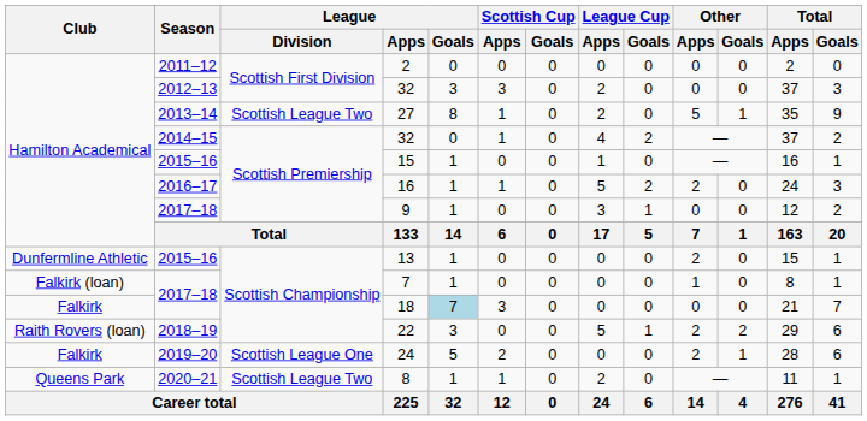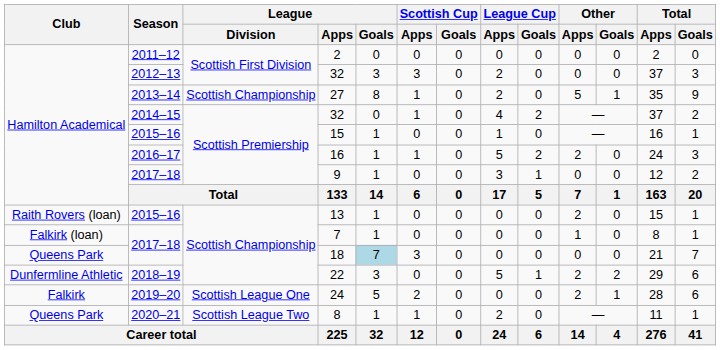 <table class="wikitable" style="text-align: center">
 <tr>
 <th rowspan="2">Club</th>
 <th rowspan="2">Season</th>
 <th colspan="3">League</th>
 <th colspan="2"><a href='#'>Scottish Cup</a></th>
 <th colspan="2"><a href='#'>League Cup</a></th>
 <th colspan="2">Other</th>
 <th colspan="2">Total</th>
 </tr>
 <tr>
 <th>Division</th>
 <th>Apps</th>
 <th>Goals</th>
 <th>Apps</th>
 <th>Goals</th>
 <th>Apps</th>
 <th>Goals</th>
 <th>Apps</th>
 <th>Goals</th>
 <th>Apps</th>
 <th>Goals</th>
 </tr>
 <tr>
 <td rowspan="8"><a href='#'>Hamilton Academical</a></td>
 <td><a href='#'>2011–12</a></td>
 <td rowspan="2"><a href='#'>Scottish First Division</a></td>
 <td>2</td>
 <td>0</td>
 <td>0</td>
 <td>0</td>
 <td>0</td>
 <td>0</td>
 <td>0</td>
 <td>0</td>
 <td>2</td>
 <td>0</td>
 </tr>
 <tr>
 <td><a href='#'>2012–13</a></td>
 <td>32</td>
 <td>3</td>
 <td>3</td>
 <td>0</td>
 <td>2</td>
 <td>0</td>
 <td>0</td>
 <td>0</td>
 <td>37</td>
 <td>3</td>
 </tr>
 <tr>
 <td><a href='#'>2013–14</a></td>
-<td><a href='#'>Scottish League Two</a></td>
+<td><a href='#'>Scottish Championship</a></td>
 <td>27</td>
 <td>8</td>
 <td>1</td>
 <td>0</td>
 <td>2</td>
 <td>0</td>
 <td>5</td>
 <td>1</td>
 <td>35</td>
 <td>9</td>
 </tr>
 <tr>
 <td><a href='#'>2014–15</a></td>
 <td rowspan="4"><a href='#'>Scottish Premiership</a></td>
 <td>32</td>
 <td>0</td>
 <td>1</td>
 <td>0</td>
 <td>4</td>
 <td>2</td>
 <td colspan="2">—</td>
 <td>37</td>
 <td>2</td>
 </tr>
 <tr>
 <td><a href='#'>2015–16</a></td>
 <td>15</td>
 <td>1</td>
 <td>0</td>
 <td>0</td>
 <td>1</td>
 <td>0</td>
 <td colspan="2">—</td>
 <td>16</td>
 <td>1</td>
 </tr>
 <tr>
 <td><a href='#'>2016–17</a></td>
 <td>16</td>
 <td>1</td>
 <td>1</td>
 <td>0</td>
 <td>5</td>
 <td>2</td>
 <td>2</td>
 <td>0</td>
 <td>24</td>
 <td>3</td>
 </tr>
 <tr>
 <td><a href='#'>2017–18</a></td>
 <td>9</td>
 <td>1</td>
 <td>0</td>
 <td>0</td>
 <td>3</td>
 <td>1</td>
 <td>0</td>
 <td>0</td>
 <td>12</td>
 <td>2</td>
 </tr>
 <tr>
 <th colspan="2">Total</th>
 <th>133</th>
 <th>14</th>
 <th>6</th>
 <th>0</th>
 <th>17</th>
 <th>5</th>
 <th>7</th>
 <th>1</th>
 <th>163</th>
 <th>20</th>
 </tr>
 <tr>
-<td><a href='#'>Dunfermline Athletic</a></td>
+<td><a href='#'>Raith Rovers</a> (loan)</td>
 <td><a href='#'>2015–16</a></td>
 <td rowspan="4"><a href='#'>Scottish Championship</a></td>
 <td>13</td>
 <td>1</td>
 <td>0</td>
 <td>0</td>
 <td>0</td>
 <td>0</td>
 <td>2</td>
 <td>0</td>
 <td>15</td>
 <td>1</td>
 </tr>
 <tr>
 <td><a href='#'>Falkirk</a> (loan)</td>
 <td rowspan="2"><a href='#'>2017–18</a></td>
 <td>7</td>
 <td>1</td>
 <td>0</td>
 <td>0</td>
 <td>0</td>
 <td>0</td>
 <td>1</td>
 <td>0</td>
 <td>8</td>
 <td>1</td>
 </tr>
 <tr>
-<td><a href='#'>Falkirk</a></td>
+<td><a href='#'>Queens Park</a></td>
 <td>18</td>
 <td style="background: lightblue;">7</td>
 <td>3</td>
 <td>0</td>
 <td>0</td>
 <td>0</td>
 <td>0</td>
 <td>0</td>
 <td>21</td>
 <td>7</td>
 </tr>
 <tr>
-<td><a href='#'>Raith Rovers</a> (loan)</td>
+<td><a href='#'>Dunfermline Athletic</a></td>
 <td><a href='#'>2018–19</a></td>
 <td>22</td>
 <td>3</td>
 <td>0</td>
 <td>0</td>
 <td>5</td>
 <td>1</td>
 <td>2</td>
 <td>2</td>
 <td>29</td>
 <td>6</td>
 </tr>
 <tr>
 <td><a href='#'>Falkirk</a></td>
 <td><a href='#'>2019–20</a></td>
 <td><a href='#'>Scottish League One</a></td>
 <td>24</td>
 <td>5</td>
 <td>2</td>
 <td>0</td>
 <td>0</td>
 <td>0</td>
 <td>2</td>
 <td>1</td>
 <td>28</td>
 <td>6</td>
 </tr>
 <tr>
 <td><a href='#'>Queens Park</a></td>
 <td><a href='#'>2020–21</a></td>
 <td><a href='#'>Scottish League Two</a></td>
 <td>8</td>
 <td>1</td>
 <td>1</td>
 <td>0</td>
 <td>2</td>
 <td>0</td>
 <td colspan=2>—</td>
 <td>11</td>
 <td>1</td>
 </tr>
 <tr>
 <th colspan="3">Career total</th>
 <th>225</th>
 <th>32</th>
 <th>12</th>
 <th>0</th>
 <th>24</th>
 <th>6</th>
 <th>14</th>
 <th>4</th>
 <th>276</th>
 <th>41</th>
 </tr>
 </table>
